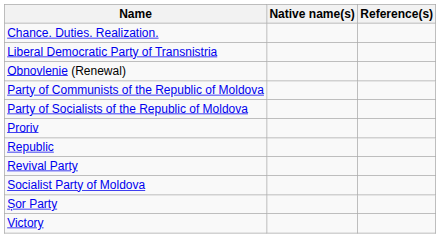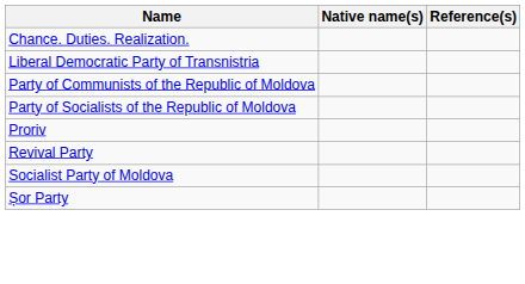 <table class="wikitable">
 <tr>
 <th>Name</th>
 <th>Native name(s)</th>
 <th>Reference(s)</th>
 </tr>
 <tr>
 <td><a href='#'>Chance. Duties. Realization.</a></td>
 <td></td>
 <td></td>
 </tr>
 <tr>
 <td><a href='#'>Liberal Democratic Party of Transnistria</a></td>
-<td></td>
-<td></td>
-</tr>
-<tr>
-<td><a href='#'>Obnovlenie</a> (Renewal)</td>
 <td></td>
 <td></td>
 </tr>
 <tr>
 <td><a href='#'>Party of Communists of the Republic of Moldova</a></td>
 <td></td>
 <td></td>
 </tr>
 <tr>
 <td><a href='#'>Party of Socialists of the Republic of Moldova</a></td>
 <td></td>
 <td></td>
 </tr>
 <tr>
 <td><a href='#'>Proriv</a></td>
 <td></td>
 <td></td>
 </tr>
 <tr>
-<td><a href='#'>Republic</a></td>
-<td></td>
-<td></td>
-</tr>
-<tr>
 <td><a href='#'>Revival Party</a></td>
 <td></td>
 <td></td>
 </tr>
 <tr>
 <td><a href='#'>Socialist Party of Moldova</a></td>
 <td></td>
 <td></td>
 </tr>
 <tr>
 <td><a href='#'>Șor Party</a></td>
 <td></td>
 <td></td>
 </tr>
-<tr>
-<td><a href='#'>Victory</a></td>
-<td></td>
-<td></td>
-</tr>
 </table>
